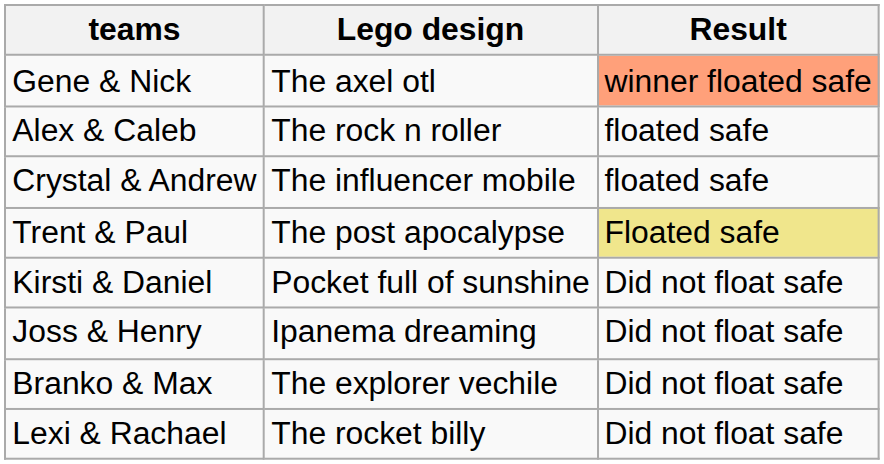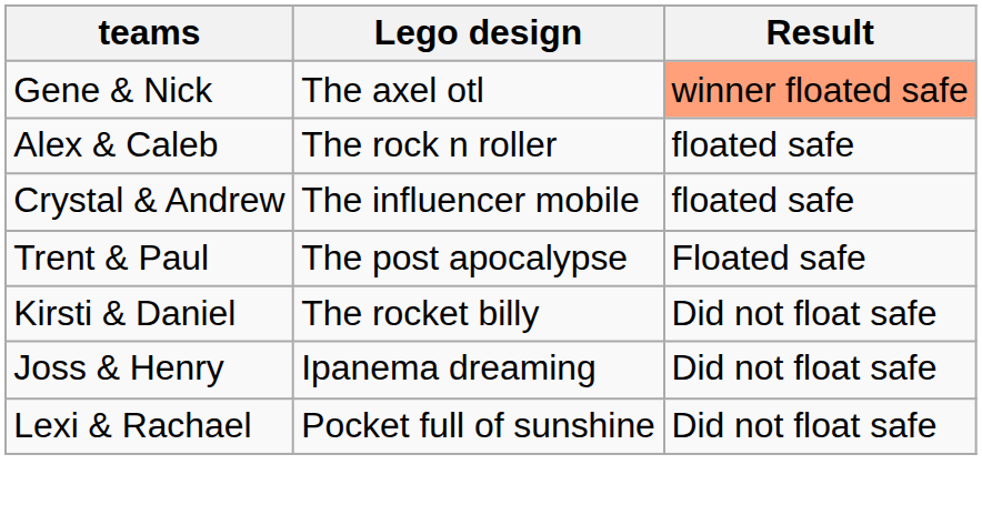 <table class="wikitable">
 <tr>
 <th>teams</th>
 <th>Lego design</th>
 <th>Result</th>
 </tr>
 <tr>
 <td>Gene & Nick</td>
 <td>The axel otl</td>
 <td style="background: lightsalmon;">winner floated safe</td>
 </tr>
 <tr>
 <td>Alex & Caleb</td>
 <td>The rock n roller</td>
 <td>floated safe</td>
 </tr>
 <tr>
 <td>Crystal & Andrew</td>
 <td>The influencer mobile</td>
 <td>floated safe</td>
 </tr>
 <tr>
 <td>Trent & Paul</td>
 <td>The post apocalypse</td>
-<td style="background: khaki;">Floated safe</td>
+<td>Floated safe</td>
 </tr>
 <tr>
 <td>Kirsti & Daniel</td>
-<td>Pocket full of sunshine</td>
+<td>The rocket billy</td>
 <td>Did not float safe</td>
 </tr>
 <tr>
 <td>Joss & Henry</td>
 <td>Ipanema dreaming</td>
 <td>Did not float safe</td>
 </tr>
 <tr>
-<td>Branko & Max</td>
-<td>The explorer vechile</td>
-<td>Did not float safe</td>
-</tr>
-<tr>
 <td>Lexi & Rachael</td>
-<td>The rocket billy</td>
+<td>Pocket full of sunshine</td>
 <td>Did not float safe</td>
 </tr>
 </table>
